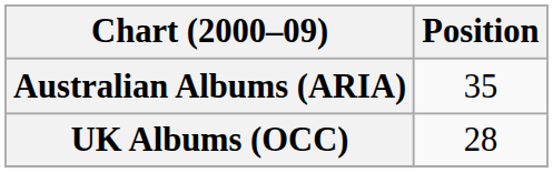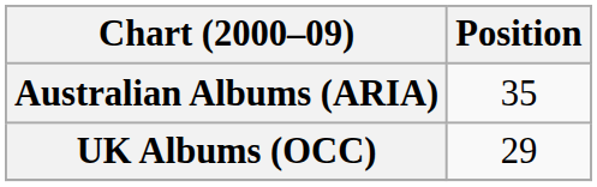 <table class="wikitable plainrowheaders">
 <tr>
 <th scope="col">Chart (2000–09)</th>
 <th scope="col">Position</th>
 </tr>
 <tr>
 <th scope="row">Australian Albums (ARIA)</th>
 <td align="center">35</td>
 </tr>
 <tr>
 <th scope="row">UK Albums (OCC)</th>
-<td style="text-align:center;">28</td>
+<td style="text-align:center;">29</td>
 </tr>
 <tr>
 </tr>
 </table>
